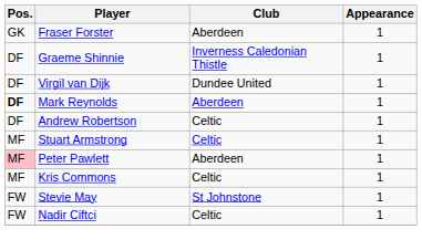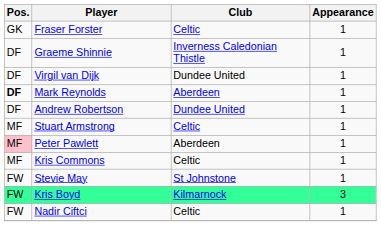 <table class="wikitable">
 <tr>
 <th>Pos.</th>
 <th>Player</th>
 <th>Club</th>
 <th>Appearance</th>
 </tr>
 <tr>
 <td>GK</td>
 <td style="width:200px;"><a href='#'>Fraser Forster</a></td>
-<td>Aberdeen</td>
+<td style="width:200px;"><a href='#'>Celtic</a></td>
 <td align="center">1</td>
 </tr>
 <tr>
 <td>DF</td>
 <td><a href='#'>Graeme Shinnie</a></td>
 <td><a href='#'>Inverness Caledonian Thistle</a></td>
 <td align="center">1</td>
 </tr>
 <tr>
 <td>DF</td>
 <td><a href='#'>Virgil van Dijk</a></td>
 <td>Dundee United</td>
 <td align="center">1</td>
 </tr>
 <tr>
 <td><strong>DF</strong></td>
 <td><a href='#'>Mark Reynolds</a></td>
 <td><a href='#'>Aberdeen</a></td>
 <td align="center">1</td>
 </tr>
 <tr>
 <td>DF</td>
 <td><a href='#'>Andrew Robertson</a></td>
-<td>Celtic</td>
+<td><a href='#'>Dundee United</a></td>
 <td align="center">1</td>
 </tr>
 <tr>
 <td>MF</td>
 <td><a href='#'>Stuart Armstrong</a></td>
 <td style="width:200px;"><a href='#'>Celtic</a></td>
 <td align="center">1</td>
 </tr>
 <tr>
 <td style="background: pink;">MF</td>
 <td><a href='#'>Peter Pawlett</a></td>
 <td>Aberdeen</td>
 <td align="center">1</td>
 </tr>
 <tr>
 <td>MF</td>
 <td><a href='#'>Kris Commons</a></td>
 <td>Celtic</td>
 <td align="center">1</td>
 </tr>
 <tr>
 <td>FW</td>
 <td><a href='#'>Stevie May</a></td>
 <td><a href='#'>St Johnstone</a></td>
 <td align="center">1</td>
 </tr>
+<tr style="background:#33ff99;">
+<td>FW</td>
+<td><a href='#'>Kris Boyd</a> </td>
+<td><a href='#'>Kilmarnock</a></td>
+<td align="center">3</td>
+</tr>
 <tr>
 <td>FW</td>
 <td><a href='#'>Nadir Ciftci</a></td>
 <td>Celtic</td>
 <td align="center">1</td>
 </tr>
 <tr>
 </tr>
 </table>
